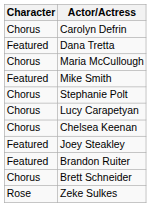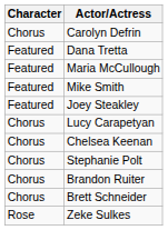 <table class="wikitable">
 <tr>
 <th>Character</th>
 <th>Actor/Actress</th>
 </tr>
 <tr>
 <td>Chorus</td>
 <td>Carolyn Defrin</td>
 </tr>
 <tr>
 <td>Featured</td>
 <td>Dana Tretta</td>
 </tr>
 <tr>
-<td>Chorus</td>
+<td>Featured</td>
 <td>Maria McCullough</td>
 </tr>
 <tr>
 <td>Featured</td>
 <td>Mike Smith</td>
 </tr>
 <tr>
-<td>Chorus</td>
-<td>Stephanie Polt</td>
+<td>Featured</td>
+<td>Joey Steakley</td>
 </tr>
 <tr>
 <td>Chorus</td>
 <td>Lucy Carapetyan</td>
 </tr>
 <tr>
 <td>Chorus</td>
 <td>Chelsea Keenan</td>
 </tr>
 <tr>
-<td>Featured</td>
-<td>Joey Steakley</td>
+<td>Chorus</td>
+<td>Stephanie Polt</td>
 </tr>
 <tr>
-<td>Featured</td>
+<td>Chorus</td>
 <td>Brandon Ruiter</td>
 </tr>
 <tr>
 <td>Chorus</td>
 <td>Brett Schneider</td>
 </tr>
 <tr>
 <td>Rose</td>
 <td>Zeke Sulkes</td>
 </tr>
 </table>
